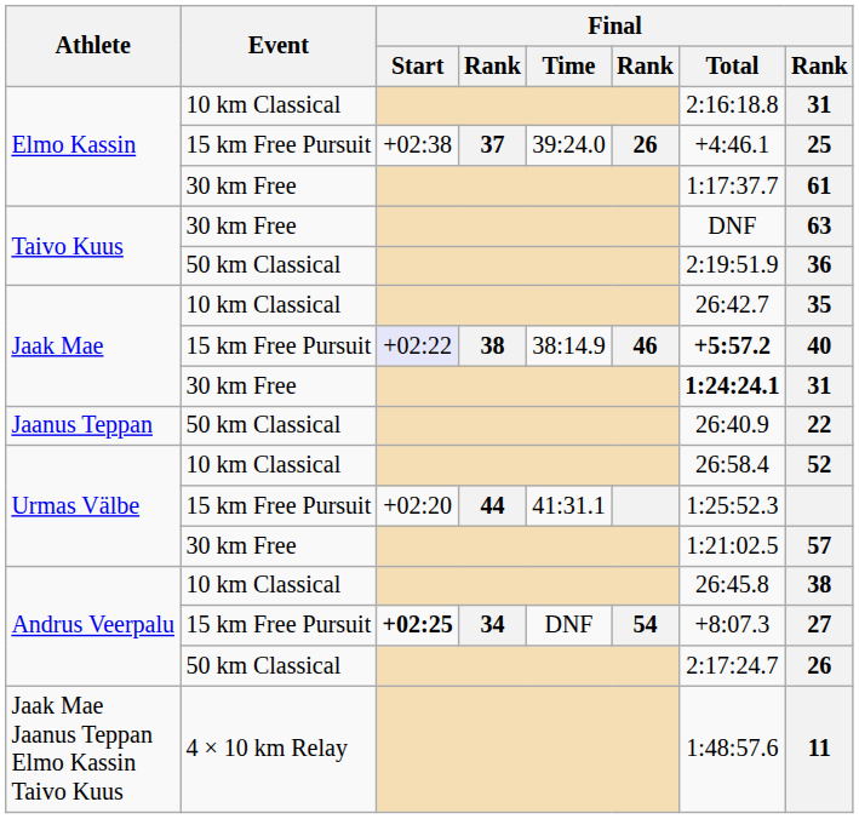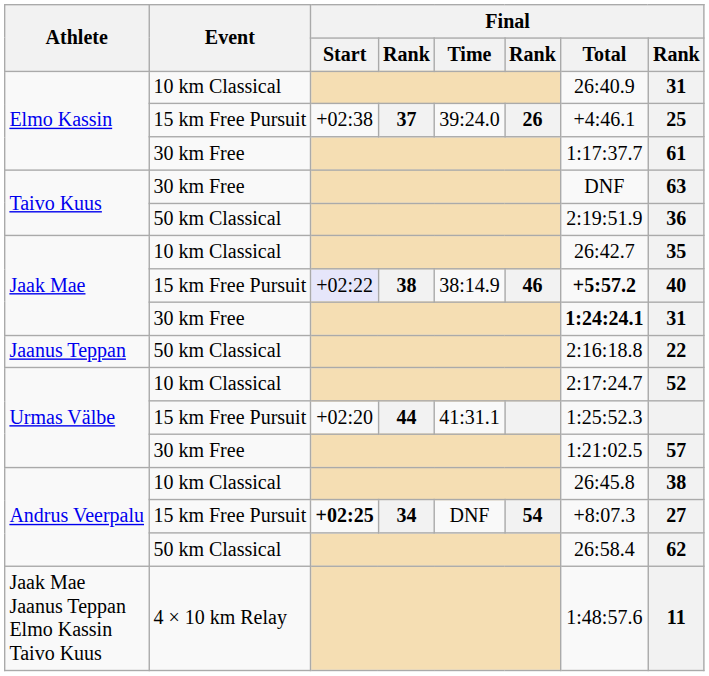 <table class="wikitable" style="font-size:90%">
 <tr>
 <th rowspan="2">Athlete</th>
 <th rowspan="2">Event</th>
 <th colspan="6">Final</th>
 </tr>
 <tr>
 <th>Start</th>
 <th>Rank</th>
 <th>Time</th>
 <th>Rank</th>
 <th>Total</th>
 <th>Rank</th>
 </tr>
 <tr>
 <td rowspan=3><a href='#'>Elmo Kassin</a></td>
 <td>10 km Classical</td>
 <td colspan=4 bgcolor="wheat"></td>
-<td align="center">2:16:18.8</td>
+<td align="center">26:40.9</td>
 <th align="center">31</th>
 </tr>
 <tr>
 <td>15 km Free Pursuit</td>
 <td align="center">+02:38</td>
 <th align="center">37</th>
 <td align="center">39:24.0</td>
 <th align="center">26</th>
 <td align="center">+4:46.1</td>
 <th align="center">25</th>
 </tr>
 <tr>
 <td>30 km Free</td>
 <td colspan=4 bgcolor="wheat"></td>
 <td align="center">1:17:37.7</td>
 <th align="center">61</th>
 </tr>
 <tr>
 <td rowspan=2><a href='#'>Taivo Kuus</a></td>
 <td>30 km Free</td>
 <td colspan=4 bgcolor="wheat"></td>
 <td align="center">DNF</td>
 <th align="center">63</th>
 </tr>
 <tr>
 <td>50 km Classical</td>
 <td colspan=4 bgcolor="wheat"></td>
 <td align="center">2:19:51.9</td>
 <th align="center">36</th>
 </tr>
 <tr>
 <td rowspan=3><a href='#'>Jaak Mae</a></td>
 <td>10 km Classical</td>
 <td colspan=4 bgcolor="wheat"></td>
 <td align="center">26:42.7</td>
 <th align="center">35</th>
 </tr>
 <tr>
 <td>15 km Free Pursuit</td>
 <td align="center" style="background: lavender;">+02:22</td>
 <th align="center">38</th>
 <td align="center">38:14.9</td>
 <th align="center">46</th>
 <td align="center"><strong>+5:57.2</strong></td>
 <th align="center">40</th>
 </tr>
 <tr>
 <td>30 km Free</td>
 <td colspan=4 bgcolor="wheat"></td>
 <td align="center"><strong>1:24:24.1</strong></td>
 <th align="center">31</th>
 </tr>
 <tr>
 <td><a href='#'>Jaanus Teppan</a></td>
 <td>50 km Classical</td>
 <td colspan=4 bgcolor="wheat"></td>
-<td align="center">26:40.9</td>
+<td align="center">2:16:18.8</td>
 <th align="center">22</th>
 </tr>
 <tr>
 <td rowspan=3><a href='#'>Urmas Välbe</a></td>
 <td>10 km Classical</td>
 <td colspan=4 bgcolor="wheat"></td>
-<td align="center">26:58.4</td>
+<td align="center">2:17:24.7</td>
 <th align="center">52</th>
 </tr>
 <tr>
 <td>15 km Free Pursuit</td>
 <td align="center">+02:20</td>
 <th align="center">44</th>
 <td align="center">41:31.1</td>
 <th align="center"></th>
 <td align="center">1:25:52.3</td>
 <th align="center"></th>
 </tr>
 <tr>
 <td>30 km Free</td>
 <td colspan=4 bgcolor="wheat"></td>
 <td align="center">1:21:02.5</td>
 <th align="center">57</th>
 </tr>
 <tr>
 <td rowspan=3><a href='#'>Andrus Veerpalu</a></td>
 <td>10 km Classical</td>
 <td colspan=4 bgcolor="wheat"></td>
 <td align="center">26:45.8</td>
 <th align="center">38</th>
 </tr>
 <tr>
 <td>15 km Free Pursuit</td>
 <td align="center"><strong>+02:25</strong></td>
 <th align="center">34</th>
 <td align="center">DNF</td>
 <th align="center">54</th>
 <td align="center">+8:07.3</td>
 <th align="center">27</th>
 </tr>
 <tr>
 <td>50 km Classical</td>
 <td colspan=4 bgcolor="wheat"></td>
-<td align="center">2:17:24.7</td>
-<th align="center">26</th>
+<td align="center">26:58.4</td>
+<th align="center">62</th>
 </tr>
 <tr>
 <td>Jaak Mae<br>Jaanus Teppan<br>Elmo Kassin<br>Taivo Kuus</td>
 <td>4 × 10 km Relay</td>
 <td colspan=4 bgcolor="wheat"></td>
 <td align="center">1:48:57.6</td>
 <th align="center">11</th>
 </tr>
 </table>
